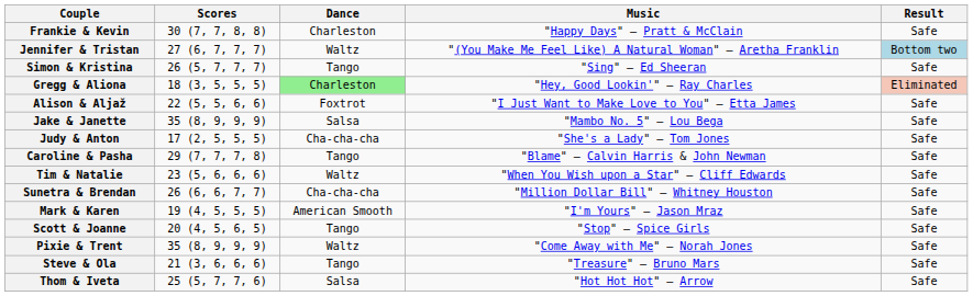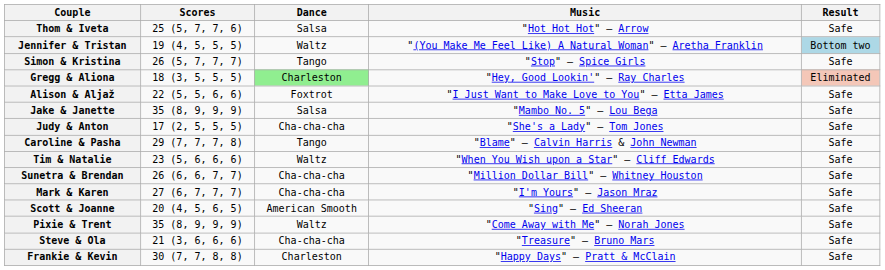 <table class="wikitable sortable" style="text-align:center; width:90%">
 <tr>
 <th scope="col">Couple</th>
 <th scope="col">Scores</th>
 <th scope="col" class="unsortable">Dance</th>
 <th scope="col" class="unsortable">Music</th>
 <th scope="col" class="unsortable">Result</th>
 </tr>
 <tr>
-<th scope="row">Frankie & Kevin</th>
-<td>30 (7, 7, 8, 8)</td>
-<td>Charleston</td>
-<td>"<a href='#'>Happy Days</a>" — <a href='#'>Pratt & McClain</a></td>
+<th scope="row">Thom & Iveta</th>
+<td>25 (5, 7, 7, 6)</td>
+<td>Salsa</td>
+<td>"<a href='#'>Hot Hot Hot</a>" — <a href='#'>Arrow</a></td>
 <td>Safe</td>
 </tr>
 <tr>
 <th scope="row">Jennifer & Tristan</th>
-<td>27 (6, 7, 7, 7)</td>
+<td>19 (4, 5, 5, 5)</td>
 <td>Waltz</td>
 <td>"<a href='#'>(You Make Me Feel Like) A Natural Woman</a>" — <a href='#'>Aretha Franklin</a></td>
 <td bgcolor="lightblue">Bottom two</td>
 </tr>
 <tr>
 <th scope="row">Simon & Kristina</th>
 <td>26 (5, 7, 7, 7)</td>
 <td>Tango</td>
-<td>"<a href='#'>Sing</a>" — <a href='#'>Ed Sheeran</a></td>
+<td>"<a href='#'>Stop</a>" — <a href='#'>Spice Girls</a></td>
 <td>Safe</td>
 </tr>
 <tr>
 <th scope="row">Gregg & Aliona</th>
 <td>18 (3, 5, 5, 5)</td>
 <td style="background: lightgreen;">Charleston</td>
 <td>"<a href='#'>Hey, Good Lookin'</a>" — <a href='#'>Ray Charles</a></td>
 <td bgcolor="f4c7b8">Eliminated</td>
 </tr>
 <tr>
 <th scope="row">Alison & Aljaž</th>
 <td>22 (5, 5, 6, 6)</td>
 <td>Foxtrot</td>
 <td>"<a href='#'>I Just Want to Make Love to You</a>" — <a href='#'>Etta James</a></td>
 <td>Safe</td>
 </tr>
 <tr>
 <th scope="row">Jake & Janette</th>
 <td>35 (8, 9, 9, 9)</td>
 <td>Salsa</td>
 <td>"<a href='#'>Mambo No. 5</a>" — <a href='#'>Lou Bega</a></td>
 <td>Safe</td>
 </tr>
 <tr>
 <th scope="row">Judy & Anton</th>
 <td>17 (2, 5, 5, 5)</td>
 <td>Cha-cha-cha</td>
 <td>"<a href='#'>She's a Lady</a>" — <a href='#'>Tom Jones</a></td>
 <td>Safe</td>
 </tr>
 <tr>
 <th scope="row">Caroline & Pasha</th>
 <td>29 (7, 7, 7, 8)</td>
 <td>Tango</td>
 <td>"<a href='#'>Blame</a>" — <a href='#'>Calvin Harris</a> & <a href='#'>John Newman</a></td>
 <td>Safe</td>
 </tr>
 <tr>
 <th scope="row">Tim & Natalie</th>
 <td>23 (5, 6, 6, 6)</td>
 <td>Waltz</td>
 <td>"<a href='#'>When You Wish upon a Star</a>" — <a href='#'>Cliff Edwards</a></td>
 <td>Safe</td>
 </tr>
 <tr>
 <th scope="row">Sunetra & Brendan</th>
 <td>26 (6, 6, 7, 7)</td>
 <td>Cha-cha-cha</td>
 <td>"<a href='#'>Million Dollar Bill</a>" — <a href='#'>Whitney Houston</a></td>
 <td>Safe</td>
 </tr>
 <tr>
 <th scope="row">Mark & Karen</th>
-<td>19 (4, 5, 5, 5)</td>
-<td>American Smooth</td>
+<td>27 (6, 7, 7, 7)</td>
+<td>Cha-cha-cha</td>
 <td>"<a href='#'>I'm Yours</a>" — <a href='#'>Jason Mraz</a></td>
 <td>Safe</td>
 </tr>
 <tr>
 <th scope="row">Scott & Joanne</th>
 <td>20 (4, 5, 6, 5)</td>
-<td>Tango</td>
-<td>"<a href='#'>Stop</a>" — <a href='#'>Spice Girls</a></td>
+<td>American Smooth</td>
+<td>"<a href='#'>Sing</a>" — <a href='#'>Ed Sheeran</a></td>
 <td>Safe</td>
 </tr>
 <tr>
 <th scope="row">Pixie & Trent</th>
 <td>35 (8, 9, 9, 9)</td>
 <td>Waltz</td>
 <td>"<a href='#'>Come Away with Me</a>" — <a href='#'>Norah Jones</a></td>
 <td>Safe</td>
 </tr>
 <tr>
 <th scope="row">Steve & Ola</th>
 <td>21 (3, 6, 6, 6)</td>
-<td>Tango</td>
+<td>Cha-cha-cha</td>
 <td>"<a href='#'>Treasure</a>" — <a href='#'>Bruno Mars</a></td>
 <td>Safe</td>
 </tr>
 <tr>
-<th scope="row">Thom & Iveta</th>
-<td>25 (5, 7, 7, 6)</td>
-<td>Salsa</td>
-<td>"<a href='#'>Hot Hot Hot</a>" — <a href='#'>Arrow</a></td>
+<th scope="row">Frankie & Kevin</th>
+<td>30 (7, 7, 8, 8)</td>
+<td>Charleston</td>
+<td>"<a href='#'>Happy Days</a>" — <a href='#'>Pratt & McClain</a></td>
 <td>Safe</td>
 </tr>
 </table>
